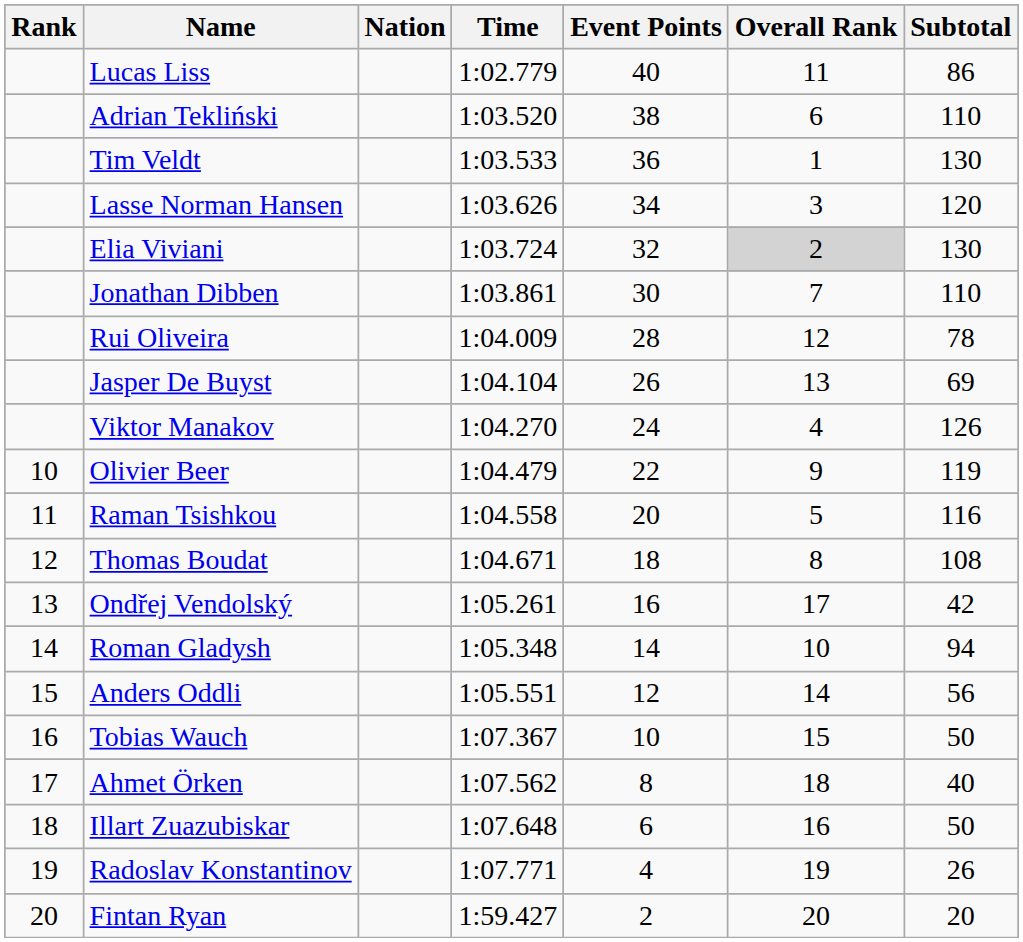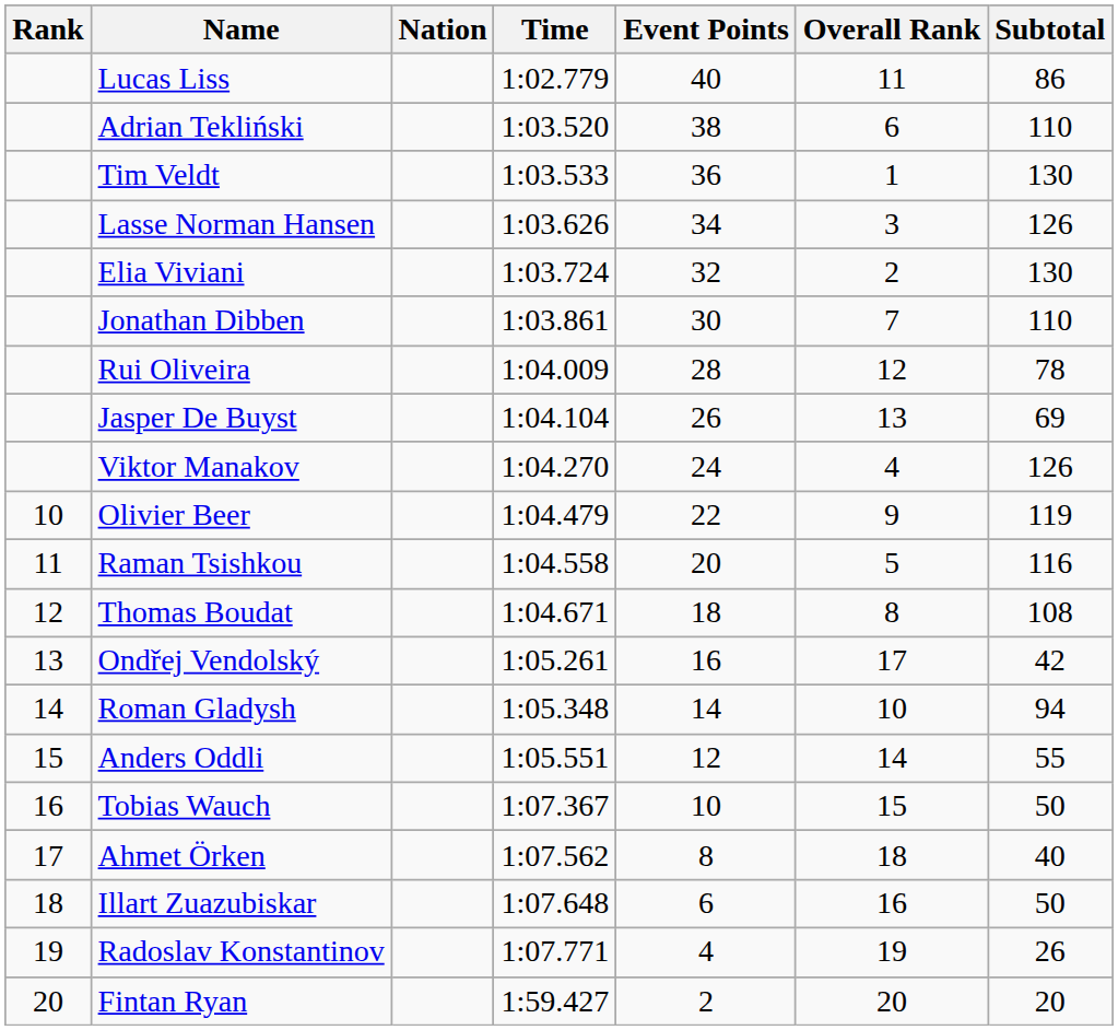 <table class="wikitable sortable" style="text-align:center">
 <tr>
 <th>Rank</th>
 <th>Name</th>
 <th>Nation</th>
 <th>Time</th>
 <th>Event Points</th>
 <th>Overall Rank</th>
 <th>Subtotal</th>
 </tr>
 <tr>
 <td></td>
 <td align=left><a href='#'>Lucas Liss</a></td>
 <td align=left></td>
 <td>1:02.779</td>
 <td>40</td>
 <td>11</td>
 <td>86</td>
 </tr>
 <tr>
 <td></td>
 <td align=left><a href='#'>Adrian Tekliński</a></td>
 <td align=left></td>
 <td>1:03.520</td>
 <td>38</td>
 <td>6</td>
 <td>110</td>
 </tr>
 <tr>
 <td></td>
 <td align=left><a href='#'>Tim Veldt</a></td>
 <td align=left></td>
 <td>1:03.533</td>
 <td>36</td>
 <td>1</td>
 <td>130</td>
 </tr>
 <tr>
 <td></td>
 <td align=left><a href='#'>Lasse Norman Hansen</a></td>
 <td align=left></td>
 <td>1:03.626</td>
 <td>34</td>
 <td>3</td>
-<td>120</td>
+<td>126</td>
 </tr>
 <tr>
 <td></td>
 <td align=left><a href='#'>Elia Viviani</a></td>
 <td align=left></td>
 <td>1:03.724</td>
 <td>32</td>
-<td style="background: lightgrey;">2</td>
+<td>2</td>
 <td>130</td>
 </tr>
 <tr>
 <td></td>
 <td align=left><a href='#'>Jonathan Dibben</a></td>
 <td align=left></td>
 <td>1:03.861</td>
 <td>30</td>
 <td>7</td>
 <td>110</td>
 </tr>
 <tr>
 <td></td>
 <td align=left><a href='#'>Rui Oliveira</a></td>
 <td align=left></td>
 <td>1:04.009</td>
 <td>28</td>
 <td>12</td>
 <td>78</td>
 </tr>
 <tr>
 <td></td>
 <td align=left><a href='#'>Jasper De Buyst</a></td>
 <td align=left></td>
 <td>1:04.104</td>
 <td>26</td>
 <td>13</td>
 <td>69</td>
 </tr>
 <tr>
 <td></td>
 <td align=left><a href='#'>Viktor Manakov</a></td>
 <td align=left></td>
 <td>1:04.270</td>
 <td>24</td>
 <td>4</td>
 <td>126</td>
 </tr>
 <tr>
 <td>10</td>
 <td align=left><a href='#'>Olivier Beer</a></td>
 <td align=left></td>
 <td>1:04.479</td>
 <td>22</td>
 <td>9</td>
 <td>119</td>
 </tr>
 <tr>
 <td>11</td>
 <td align=left><a href='#'>Raman Tsishkou</a></td>
 <td align=left></td>
 <td>1:04.558</td>
 <td>20</td>
 <td>5</td>
 <td>116</td>
 </tr>
 <tr>
 <td>12</td>
 <td align=left><a href='#'>Thomas Boudat</a></td>
 <td align=left></td>
 <td>1:04.671</td>
 <td>18</td>
 <td>8</td>
 <td>108</td>
 </tr>
 <tr>
 <td>13</td>
 <td align=left><a href='#'>Ondřej Vendolský</a></td>
 <td align=left></td>
 <td>1:05.261</td>
 <td>16</td>
 <td>17</td>
 <td>42</td>
 </tr>
 <tr>
 <td>14</td>
 <td align=left><a href='#'>Roman Gladysh</a></td>
 <td align=left></td>
 <td>1:05.348</td>
 <td>14</td>
 <td>10</td>
 <td>94</td>
 </tr>
 <tr>
 <td>15</td>
 <td align=left><a href='#'>Anders Oddli</a></td>
 <td align=left></td>
 <td>1:05.551</td>
 <td>12</td>
 <td>14</td>
-<td>56</td>
+<td>55</td>
 </tr>
 <tr>
 <td>16</td>
 <td align=left><a href='#'>Tobias Wauch</a></td>
 <td align=left></td>
 <td>1:07.367</td>
 <td>10</td>
 <td>15</td>
 <td>50</td>
 </tr>
 <tr>
 <td>17</td>
 <td align=left><a href='#'>Ahmet Örken</a></td>
 <td align=left></td>
 <td>1:07.562</td>
 <td>8</td>
 <td>18</td>
 <td>40</td>
 </tr>
 <tr>
 <td>18</td>
 <td align=left><a href='#'>Illart Zuazubiskar</a></td>
 <td align=left></td>
 <td>1:07.648</td>
 <td>6</td>
 <td>16</td>
 <td>50</td>
 </tr>
 <tr>
 <td>19</td>
 <td align=left><a href='#'>Radoslav Konstantinov</a></td>
 <td align=left></td>
 <td>1:07.771</td>
 <td>4</td>
 <td>19</td>
 <td>26</td>
 </tr>
 <tr>
 <td>20</td>
 <td align=left><a href='#'>Fintan Ryan</a></td>
 <td align=left></td>
 <td>1:59.427</td>
 <td>2</td>
 <td>20</td>
 <td>20</td>
 </tr>
 </table>
